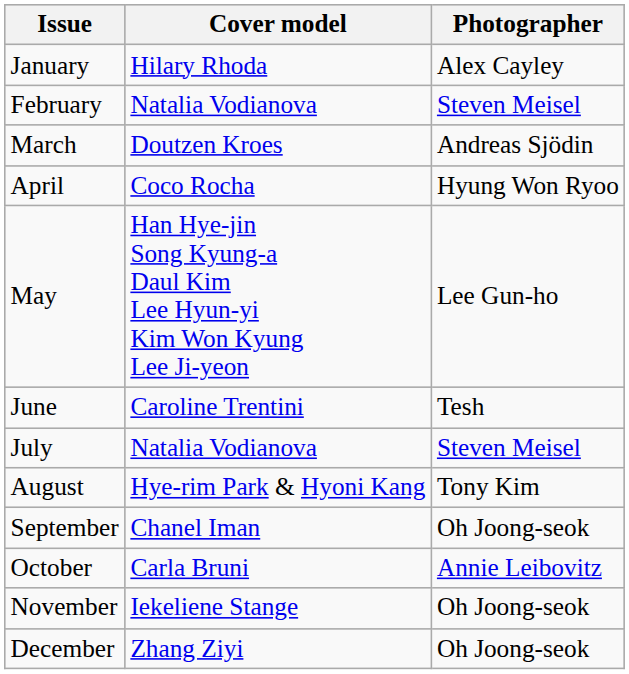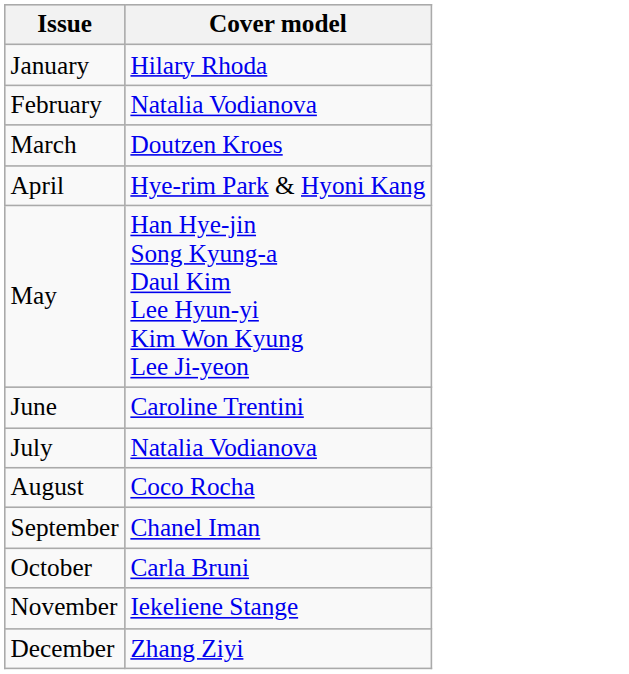 <table class="sortable wikitable">
 <tr>
 <th>Issue</th>
 <th>Cover model</th>
-<th>Photographer</th>
 </tr>
 <tr>
 <td>January</td>
 <td><a href='#'>Hilary Rhoda</a></td>
-<td>Alex Cayley</td>
 </tr>
 <tr>
 <td>February</td>
 <td><a href='#'>Natalia Vodianova</a></td>
-<td><a href='#'>Steven Meisel</a></td>
 </tr>
 <tr>
 <td>March</td>
 <td><a href='#'>Doutzen Kroes</a></td>
-<td>Andreas Sjödin</td>
 </tr>
 <tr>
 <td>April</td>
-<td><a href='#'>Coco Rocha</a></td>
-<td>Hyung Won Ryoo</td>
+<td><a href='#'>Hye-rim Park</a> & <a href='#'>Hyoni Kang</a></td>
 </tr>
 <tr>
 <td>May</td>
 <td><a href='#'>Han Hye-jin</a><br><a href='#'>Song Kyung-a</a><br><a href='#'>Daul Kim</a><br><a href='#'>Lee Hyun-yi</a><br> <a href='#'>Kim Won Kyung</a><br><a href='#'>Lee Ji-yeon</a></td>
-<td>Lee Gun-ho</td>
 </tr>
 <tr>
 <td>June</td>
 <td><a href='#'>Caroline Trentini</a></td>
-<td>Tesh</td>
 </tr>
 <tr>
 <td>July</td>
 <td><a href='#'>Natalia Vodianova</a></td>
-<td><a href='#'>Steven Meisel</a></td>
 </tr>
 <tr>
 <td>August</td>
-<td><a href='#'>Hye-rim Park</a> & <a href='#'>Hyoni Kang</a></td>
-<td>Tony Kim</td>
+<td><a href='#'>Coco Rocha</a></td>
 </tr>
 <tr>
 <td>September</td>
 <td><a href='#'>Chanel Iman</a></td>
-<td>Oh Joong-seok</td>
 </tr>
 <tr>
 <td>October</td>
 <td><a href='#'>Carla Bruni</a></td>
-<td><a href='#'>Annie Leibovitz</a></td>
 </tr>
 <tr>
 <td>November</td>
 <td><a href='#'>Iekeliene Stange</a></td>
-<td>Oh Joong-seok</td>
 </tr>
 <tr>
 <td>December</td>
 <td><a href='#'>Zhang Ziyi</a></td>
-<td>Oh Joong-seok</td>
 </tr>
 </table>
